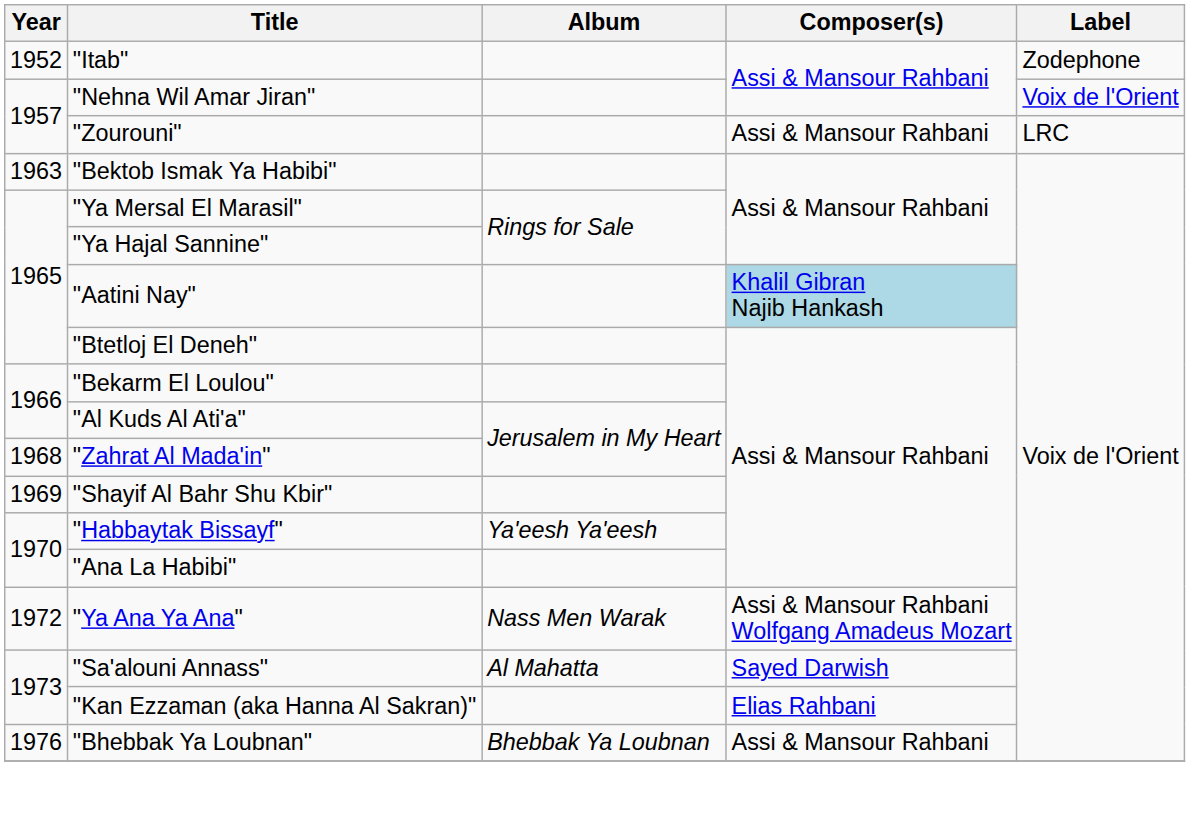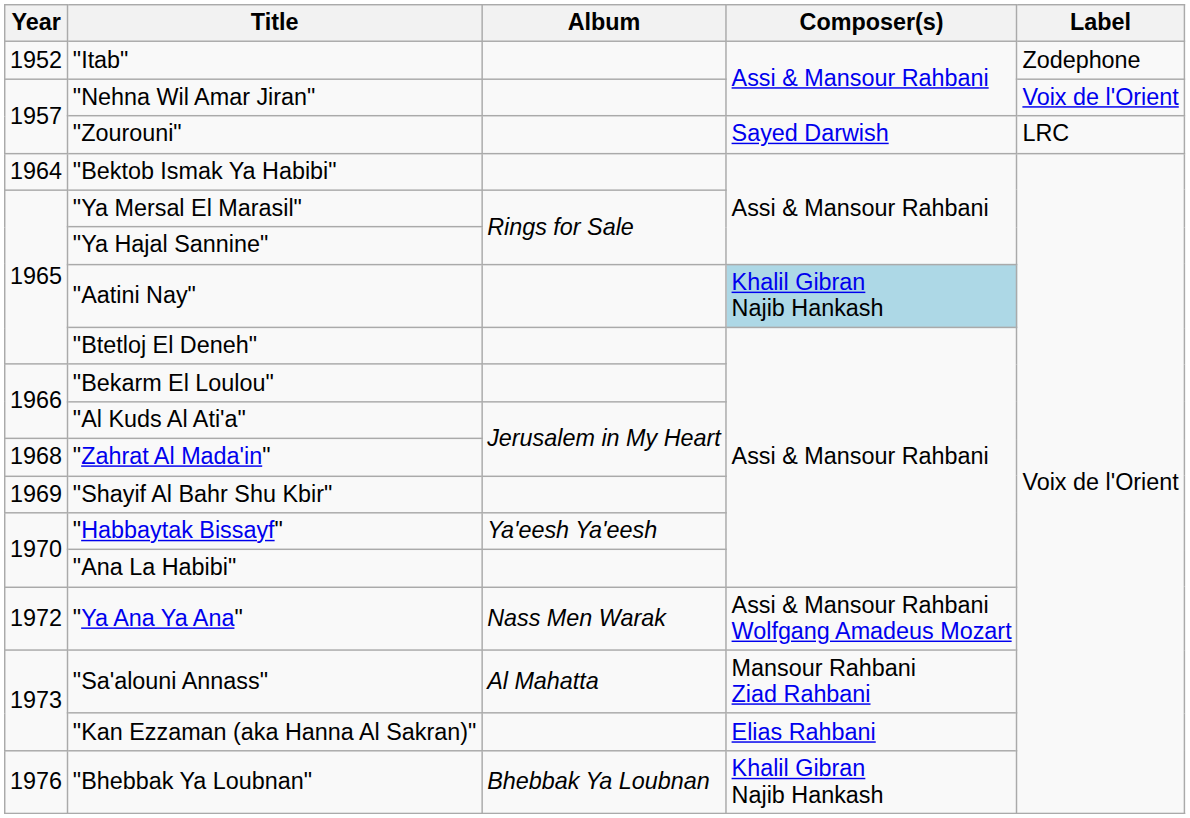 <table class="wikitable sortable" border="2">
 <tr>
 <th scope="col">Year</th>
 <th scope="col">Title</th>
 <th scope="col">Album</th>
 <th scope="col">Composer(s)</th>
 <th scope="col">Label</th>
 </tr>
 <tr>
 <td>1952</td>
 <td>"Itab"</td>
 <td></td>
 <td rowspan="2"><a href='#'>Assi & Mansour Rahbani</a></td>
 <td>Zodephone</td>
 </tr>
 <tr>
 <td rowspan="2">1957</td>
 <td>"Nehna Wil Amar Jiran"</td>
 <td></td>
 <td><a href='#'>Voix de l'Orient</a></td>
 </tr>
 <tr>
 <td>"Zourouni"</td>
 <td></td>
-<td>Assi & Mansour Rahbani</td>
+<td><a href='#'>Sayed Darwish</a></td>
 <td>LRC</td>
 </tr>
 <tr>
-<td>1963</td>
+<td>1964</td>
 <td>"Bektob Ismak Ya Habibi"</td>
 <td></td>
 <td rowspan="3">Assi & Mansour Rahbani</td>
 <td rowspan="15">Voix de l'Orient</td>
 </tr>
 <tr>
 <td rowspan="4">1965</td>
 <td>"Ya Mersal El Marasil"</td>
 <td rowspan="2"><em>Rings for Sale</em></td>
 </tr>
 <tr>
 <td>"Ya Hajal Sannine"</td>
 </tr>
 <tr>
 <td>"Aatini Nay"</td>
 <td></td>
 <td style="background: lightblue;"><a href='#'>Khalil Gibran</a><br>Najib Hankash</td>
 </tr>
 <tr>
 <td>"Btetloj El Deneh"</td>
 <td></td>
 <td rowspan="7">Assi & Mansour Rahbani</td>
 </tr>
 <tr>
 <td rowspan="2">1966</td>
 <td>"Bekarm El Loulou"</td>
 <td></td>
 </tr>
 <tr>
 <td>"Al Kuds Al Ati'a"</td>
 <td rowspan="2"><em>Jerusalem in My Heart</em></td>
 </tr>
 <tr>
 <td>1968</td>
 <td>"<a href='#'>Zahrat Al Mada'in</a>"</td>
 </tr>
 <tr>
 <td>1969</td>
 <td>"Shayif Al Bahr Shu Kbir"</td>
 <td></td>
 </tr>
 <tr>
 <td rowspan="2">1970</td>
 <td>"<a href='#'>Habbaytak Bissayf</a>"</td>
 <td><em>Ya'eesh Ya'eesh</em></td>
 </tr>
 <tr>
 <td>"Ana La Habibi"</td>
 <td></td>
 </tr>
 <tr>
 <td>1972</td>
 <td>"<a href='#'>Ya Ana Ya Ana</a>"</td>
 <td><em>Nass Men Warak</em></td>
 <td>Assi & Mansour Rahbani<br><a href='#'>Wolfgang Amadeus Mozart</a></td>
 </tr>
 <tr>
 <td rowspan="2">1973</td>
 <td>"Sa'alouni Annass"</td>
 <td><em>Al Mahatta</em></td>
-<td><a href='#'>Sayed Darwish</a></td>
+<td>Mansour Rahbani<br><a href='#'>Ziad Rahbani</a></td>
 </tr>
 <tr>
 <td>"Kan Ezzaman (aka Hanna Al Sakran)"</td>
 <td></td>
 <td><a href='#'>Elias Rahbani</a></td>
 </tr>
 <tr>
 <td>1976</td>
 <td>"Bhebbak Ya Loubnan"</td>
 <td><em>Bhebbak Ya Loubnan</em></td>
-<td>Assi & Mansour Rahbani</td>
+<td><a href='#'>Khalil Gibran</a><br>Najib Hankash</td>
 </tr>
 <tr>
 </tr>
 </table>
